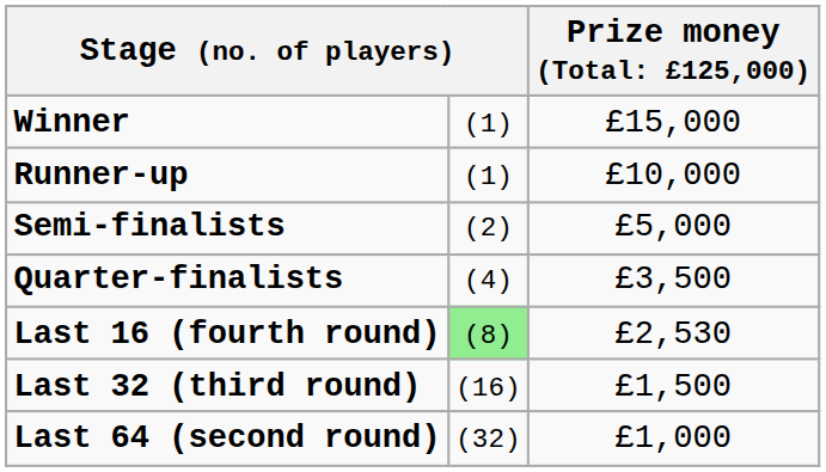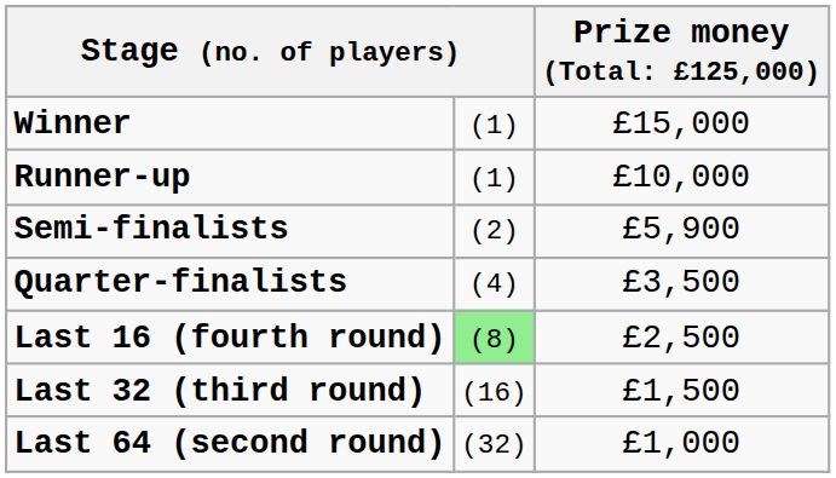 <table class="wikitable">
 <tr>
 <th colspan=2>Stage <small>(no. of players)</small></th>
 <th>Prize money<br><small>(Total: £125,000)</small></th>
 </tr>
 <tr>
 <td><strong>Winner</strong></td>
 <td align=center><small>(1)</small></td>
 <td align=center>£15,000</td>
 </tr>
 <tr>
 <td><strong>Runner-up</strong></td>
 <td align=center><small>(1)</small></td>
 <td align=center>£10,000</td>
 </tr>
 <tr>
 <td><strong>Semi-finalists</strong></td>
 <td align=center><small>(2)</small></td>
-<td align=center>£5,000</td>
+<td align=center>£5,900</td>
 </tr>
 <tr>
 <td><strong>Quarter-finalists</strong></td>
 <td align=center><small>(4)</small></td>
 <td align=center>£3,500</td>
 </tr>
 <tr>
 <td><strong>Last 16 (fourth round)</strong></td>
 <td align=center style="background: lightgreen;"><small>(8)</small></td>
-<td align=center>£2,530</td>
+<td align=center>£2,500</td>
 </tr>
 <tr>
 <td><strong>Last 32 (third round)</strong></td>
 <td align=center><small>(16)</small></td>
 <td align=center>£1,500</td>
 </tr>
 <tr>
 <td><strong>Last 64 (second round)</strong></td>
 <td align=center><small>(32)</small></td>
 <td align=center>£1,000</td>
 </tr>
 </table>
